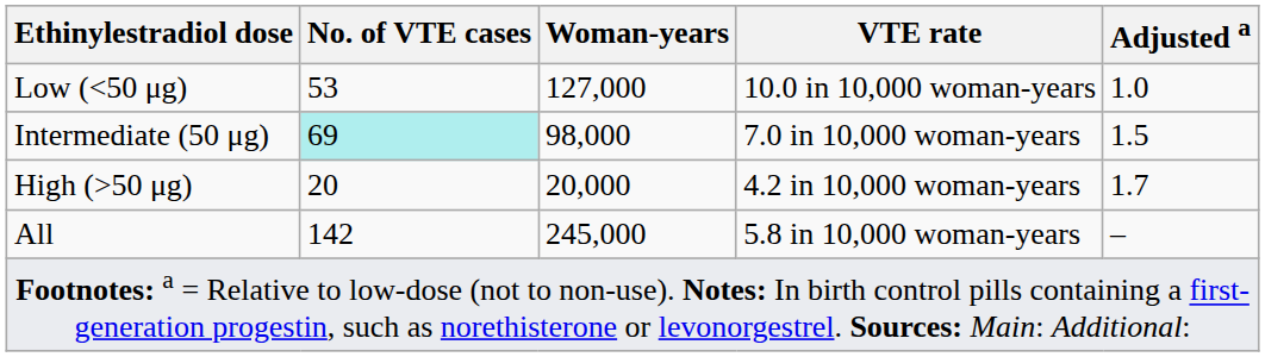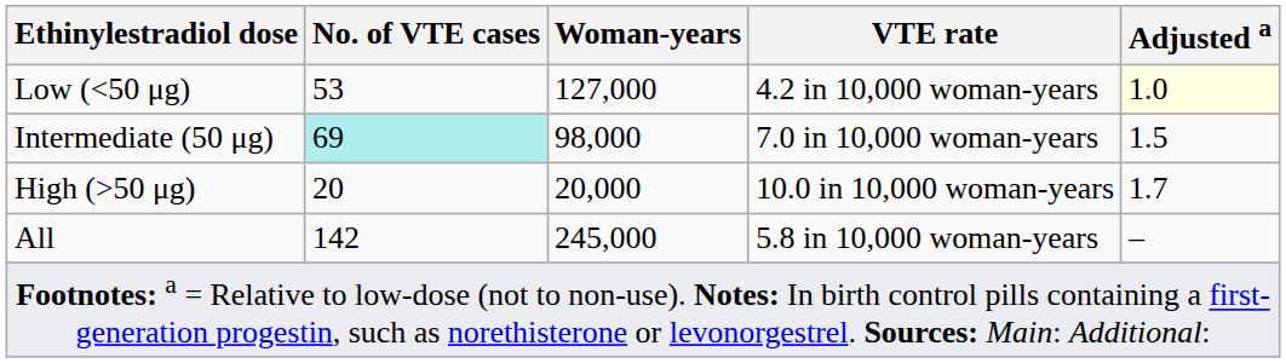 <table class="wikitable floatright" style="margin: 1em auto;">
 <tr>
 <th>Ethinylestradiol dose</th>
 <th>No. of VTE cases</th>
 <th>Woman-years</th>
 <th>VTE rate</th>
 <th>Adjusted <sup>a</sup></th>
 </tr>
 <tr>
 <td>Low (<50 μg)</td>
 <td>53</td>
 <td>127,000</td>
-<td>10.0 in 10,000 woman-years</td>
-<td>1.0</td>
+<td>4.2 in 10,000 woman-years</td>
+<td style="background: lightyellow;">1.0</td>
 </tr>
 <tr>
 <td>Intermediate (50 μg)</td>
 <td style="background: paleturquoise;">69</td>
 <td>98,000</td>
 <td>7.0 in 10,000 woman-years</td>
 <td>1.5</td>
 </tr>
 <tr>
 <td>High (>50 μg)</td>
 <td>20</td>
 <td>20,000</td>
-<td>4.2 in 10,000 woman-years</td>
+<td>10.0 in 10,000 woman-years</td>
 <td>1.7</td>
 </tr>
 <tr>
 <td>All</td>
 <td>142</td>
 <td>245,000</td>
 <td>5.8 in 10,000 woman-years</td>
 <td>–</td>
 </tr>
 <tr class="sortbottom">
 <td colspan="5" style="width: 1px; background-color:#eaecf0; text-align: center;"><strong>Footnotes:</strong> <sup>a</sup> = Relative to low-dose (not to non-use). <strong>Notes:</strong> In birth control pills containing a <a href='#'>first-generation progestin</a>, such as <a href='#'>norethisterone</a> or <a href='#'>levonorgestrel</a>. <strong>Sources:</strong> <em>Main</em>: <em>Additional</em>:</td>
 </tr>
 </table>
